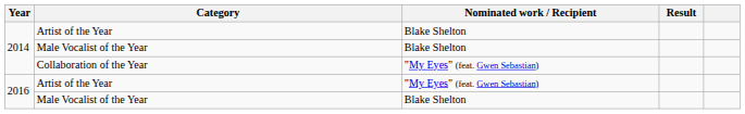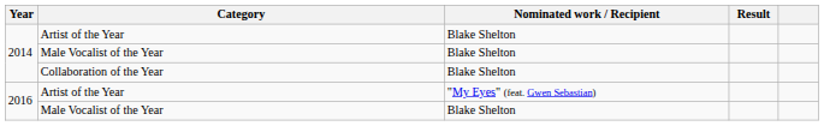 <table class="wikitable plainrowheaders" style="width:85%;">
 <tr>
 <th scope="col" style="width:4%;">Year</th>
 <th scope="col" style="width:50%;">Category</th>
 <th scope="col" style="width:35%;">Nominated work / Recipient</th>
 <th scope="col" style="width:6%;">Result</th>
 <th scope="col" style="width:6%;"></th>
 </tr>
 <tr>
 <td rowspan=3>2014</td>
 <td>Artist of the Year</td>
 <td>Blake Shelton</td>
 <td></td>
 <td></td>
 </tr>
 <tr>
 <td>Male Vocalist of the Year</td>
 <td>Blake Shelton</td>
 <td></td>
 <td></td>
 </tr>
 <tr>
 <td>Collaboration of the Year</td>
-<td>"<a href='#'>My Eyes</a>" <small>(feat. <a href='#'>Gwen Sebastian</a>)</small></td>
+<td>Blake Shelton</td>
 <td></td>
 <td></td>
 </tr>
 <tr>
 <td rowspan=2>2016</td>
 <td>Artist of the Year</td>
 <td>"<a href='#'>My Eyes</a>" <small>(feat. <a href='#'>Gwen Sebastian</a>)</small></td>
 <td></td>
 <td></td>
 </tr>
 <tr>
 <td>Male Vocalist of the Year</td>
 <td>Blake Shelton</td>
 <td></td>
 <td></td>
 </tr>
 </table>
